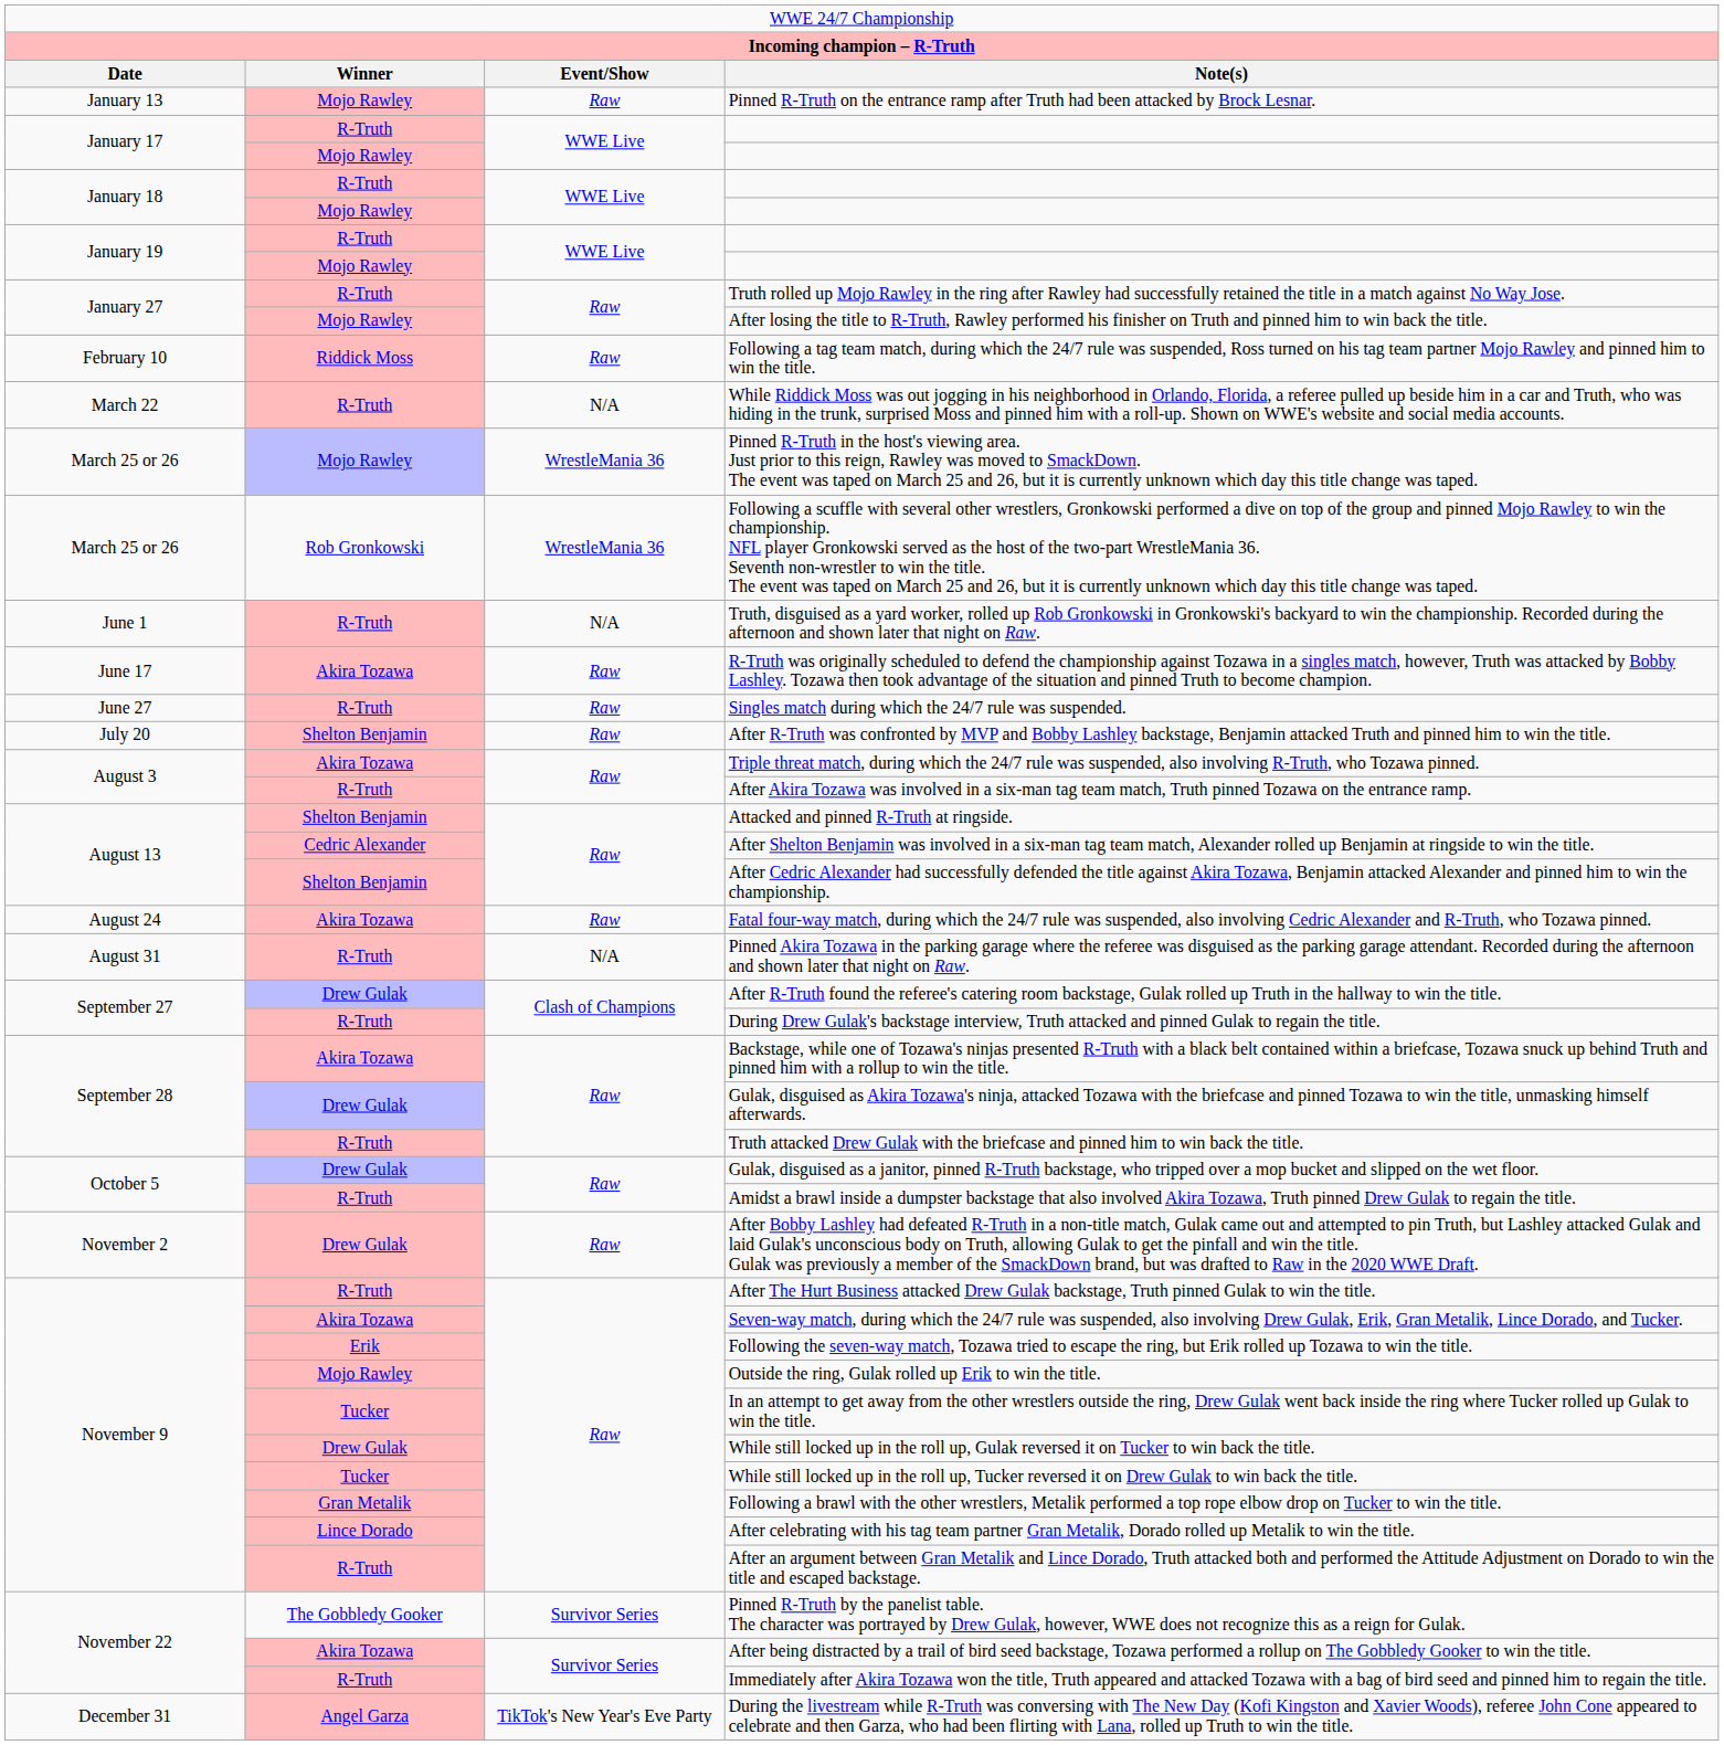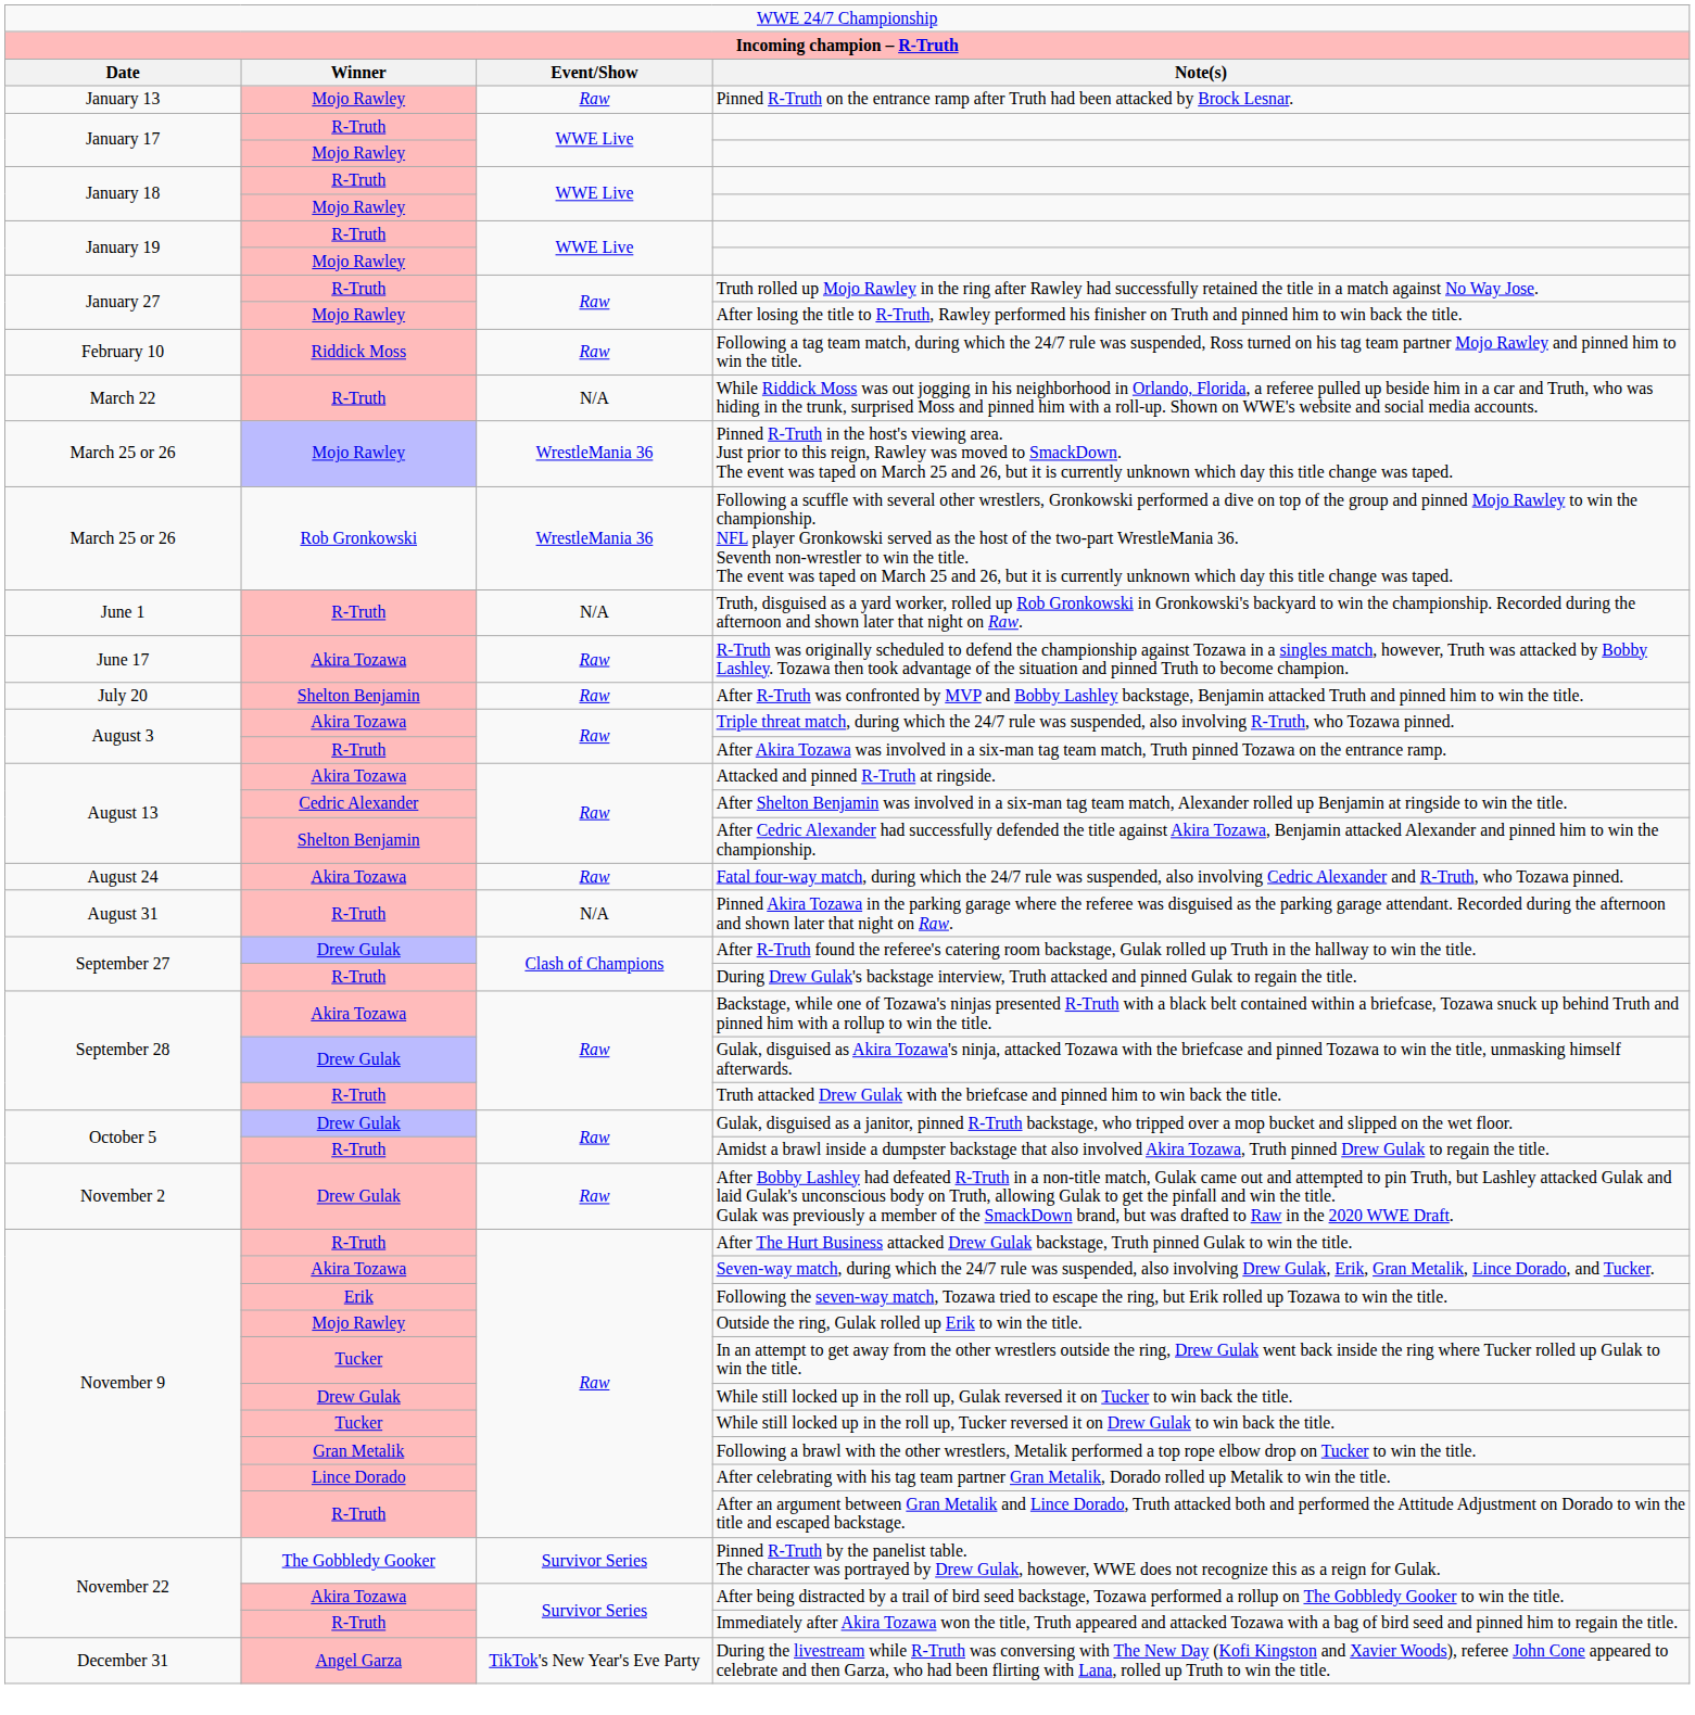 <table class="wikitable" style="text-align:center; width:100%;">
 <tr>
 <td colspan="4" style="text-align: center;"><a href='#'>WWE 24/7 Championship</a></td>
 </tr>
 <tr style="background:#FBB;">
 <td colspan="4" style="text-align: center;"><strong>Incoming champion – <a href='#'>R-Truth</a></strong></td>
 </tr>
 <tr>
 <th width=14%>Date</th>
 <th width=14%>Winner</th>
 <th width=14%>Event/Show</th>
 <th width=58%>Note(s)</th>
 </tr>
 <tr>
 <td>January 13</td>
 <td style="background:#FBB;"><a href='#'>Mojo Rawley</a></td>
 <td><em><a href='#'>Raw</a></em></td>
 <td style="text-align: left;">Pinned <a href='#'>R-Truth</a> on the entrance ramp after Truth had been attacked by <a href='#'>Brock Lesnar</a>.</td>
 </tr>
 <tr>
 <td rowspan=2>January 17</td>
 <td style="background:#FBB;"><a href='#'>R-Truth</a></td>
 <td rowspan="2"><a href='#'>WWE Live</a></td>
 <td style="text-align: left;"></td>
 </tr>
 <tr>
 <td style="background:#FBB;"><a href='#'>Mojo Rawley</a></td>
 <td style="text-align: left;"></td>
 </tr>
 <tr>
 <td rowspan=2>January 18</td>
 <td style="background:#FBB;"><a href='#'>R-Truth</a></td>
 <td rowspan="2"><a href='#'>WWE Live</a></td>
 <td style="text-align: left;"></td>
 </tr>
 <tr>
 <td style="background:#FBB;"><a href='#'>Mojo Rawley</a></td>
 <td style="text-align: left;"></td>
 </tr>
 <tr>
 <td rowspan=2>January 19</td>
 <td style="background:#FBB;"><a href='#'>R-Truth</a></td>
 <td rowspan="2"><a href='#'>WWE Live</a></td>
 <td style="text-align: left;"></td>
 </tr>
 <tr>
 <td style="background:#FBB;"><a href='#'>Mojo Rawley</a></td>
 <td style="text-align: left;"></td>
 </tr>
 <tr>
 <td rowspan=2>January 27</td>
 <td style="background:#FBB;"><a href='#'>R-Truth</a></td>
 <td rowspan="2"><em><a href='#'>Raw</a></em></td>
 <td style="text-align: left;">Truth rolled up <a href='#'>Mojo Rawley</a> in the ring after Rawley had successfully retained the title in a match against <a href='#'>No Way Jose</a>.</td>
 </tr>
 <tr>
 <td style="background:#FBB;"><a href='#'>Mojo Rawley</a></td>
 <td style="text-align: left;">After losing the title to <a href='#'>R-Truth</a>, Rawley performed his finisher on Truth and pinned him to win back the title.</td>
 </tr>
 <tr>
 <td>February 10</td>
 <td style="background:#FBB;"><a href='#'>Riddick Moss</a></td>
 <td><em><a href='#'>Raw</a></em></td>
 <td style="text-align: left;">Following a tag team match, during which the 24/7 rule was suspended, Ross turned on his tag team partner <a href='#'>Mojo Rawley</a> and pinned him to win the title.</td>
 </tr>
 <tr>
 <td>March 22</td>
 <td style="background:#FBB;"><a href='#'>R-Truth</a></td>
 <td>N/A</td>
 <td style="text-align: left;">While <a href='#'>Riddick Moss</a> was out jogging in his neighborhood in <a href='#'>Orlando, Florida</a>, a referee pulled up beside him in a car and Truth, who was hiding in the trunk, surprised Moss and pinned him with a roll-up. Shown on WWE's website and social media accounts.</td>
 </tr>
 <tr>
 <td>March 25 or 26<br></td>
 <td style="background:#BBF;"><a href='#'>Mojo Rawley</a></td>
 <td><a href='#'>WrestleMania 36</a><br></td>
 <td style="text-align: left;">Pinned <a href='#'>R-Truth</a> in the host's viewing area.<br>Just prior to this reign, Rawley was moved to <a href='#'>SmackDown</a>.<br>The event was taped on March 25 and 26, but it is currently unknown which day this title change was taped.</td>
 </tr>
 <tr>
 <td>March 25 or 26<br></td>
 <td><a href='#'>Rob Gronkowski</a></td>
 <td><a href='#'>WrestleMania 36</a><br></td>
 <td style="text-align: left;">Following a scuffle with several other wrestlers, Gronkowski performed a dive on top of the group and pinned <a href='#'>Mojo Rawley</a> to win the championship.<br><a href='#'>NFL</a> player Gronkowski served as the host of the two-part WrestleMania 36.<br>Seventh non-wrestler to win the title.<br>The event was taped on March 25 and 26, but it is currently unknown which day this title change was taped.</td>
 </tr>
 <tr>
 <td>June 1</td>
 <td style="background:#FBB;"><a href='#'>R-Truth</a></td>
 <td>N/A</td>
 <td style="text-align: left;">Truth, disguised as a yard worker, rolled up <a href='#'>Rob Gronkowski</a> in Gronkowski's backyard to win the championship. Recorded during the afternoon and shown later that night on <em><a href='#'>Raw</a></em>.</td>
 </tr>
 <tr>
 <td>June 17<br></td>
 <td style="background:#FBB;"><a href='#'>Akira Tozawa</a></td>
 <td><em><a href='#'>Raw</a></em></td>
 <td style="text-align: left;"><a href='#'>R-Truth</a> was originally scheduled to defend the championship against Tozawa in a <a href='#'>singles match</a>, however, Truth was attacked by <a href='#'>Bobby Lashley</a>. Tozawa then took advantage of the situation and pinned Truth to become champion.</td>
 </tr>
 <tr>
-<td>June 27<br></td>
-<td style="background:#FBB;"><a href='#'>R-Truth</a></td>
-<td><em><a href='#'>Raw</a></em></td>
-<td style="text-align: left;"><a href='#'>Singles match</a> during which the 24/7 rule was suspended.</td>
-</tr>
-<tr>
 <td>July 20</td>
 <td style="background:#FBB;"><a href='#'>Shelton Benjamin</a></td>
 <td><em><a href='#'>Raw</a></em></td>
 <td style="text-align: left;">After <a href='#'>R-Truth</a> was confronted by <a href='#'>MVP</a> and <a href='#'>Bobby Lashley</a> backstage, Benjamin attacked Truth and pinned him to win the title.</td>
 </tr>
 <tr>
 <td rowspan=2>August 3<br></td>
 <td style="background:#FBB;"><a href='#'>Akira Tozawa</a></td>
 <td rowspan="2"><em><a href='#'>Raw</a></em></td>
 <td style="text-align: left;"><a href='#'>Triple threat match</a>, during which the 24/7 rule was suspended, also involving <a href='#'>R-Truth</a>, who Tozawa pinned.</td>
 </tr>
 <tr>
 <td style="background:#FBB;"><a href='#'>R-Truth</a></td>
 <td align=left>After <a href='#'>Akira Tozawa</a> was involved in a six-man tag team match, Truth pinned Tozawa on the entrance ramp.</td>
 </tr>
 <tr>
 <td rowspan=3>August 13<br></td>
-<td style="background:#FBB;"><a href='#'>Shelton Benjamin</a></td>
+<td style="background:#FBB;"><a href='#'>Akira Tozawa</a></td>
 <td rowspan="3"><em><a href='#'>Raw</a></em></td>
 <td align="left">Attacked and pinned <a href='#'>R-Truth</a> at ringside.</td>
 </tr>
 <tr>
 <td style="background:#FBB;"><a href='#'>Cedric Alexander</a></td>
 <td align=left>After <a href='#'>Shelton Benjamin</a> was involved in a six-man tag team match, Alexander rolled up Benjamin at ringside to win the title.</td>
 </tr>
 <tr>
 <td style="background:#FBB;"><a href='#'>Shelton Benjamin</a></td>
 <td align=left>After <a href='#'>Cedric Alexander</a> had successfully defended the title against <a href='#'>Akira Tozawa</a>, Benjamin attacked Alexander and pinned him to win the championship.</td>
 </tr>
 <tr>
 <td>August 24</td>
 <td style="background:#FBB;"><a href='#'>Akira Tozawa</a></td>
 <td><em><a href='#'>Raw</a></em></td>
 <td align="left"><a href='#'>Fatal four-way match</a>, during which the 24/7 rule was suspended, also involving <a href='#'>Cedric Alexander</a> and <a href='#'>R-Truth</a>, who Tozawa pinned.</td>
 </tr>
 <tr>
 <td>August 31</td>
 <td style="background:#FBB;"><a href='#'>R-Truth</a></td>
 <td>N/A</td>
 <td style="text-align: left;">Pinned <a href='#'>Akira Tozawa</a> in the parking garage where the referee was disguised as the parking garage attendant. Recorded during the afternoon and shown later that night on <em><a href='#'>Raw</a></em>.</td>
 </tr>
 <tr>
 <td rowspan=2>September 27</td>
 <td style="background:#BBF;"><a href='#'>Drew Gulak</a></td>
 <td rowspan=2><a href='#'>Clash of Champions</a></td>
 <td align=left>After <a href='#'>R-Truth</a> found the referee's catering room backstage, Gulak rolled up Truth in the hallway to win the title.</td>
 </tr>
 <tr>
 <td style="background:#FBB;"><a href='#'>R-Truth</a></td>
 <td align=left>During <a href='#'>Drew Gulak</a>'s backstage interview, Truth attacked and pinned Gulak to regain the title.</td>
 </tr>
 <tr>
 <td rowspan=3>September 28</td>
 <td style="background:#FBB;"><a href='#'>Akira Tozawa</a></td>
 <td rowspan="3"><em><a href='#'>Raw</a></em></td>
 <td align=left>Backstage, while one of Tozawa's ninjas presented <a href='#'>R-Truth</a> with a black belt contained within a briefcase, Tozawa snuck up behind Truth and pinned him with a rollup to win the title.</td>
 </tr>
 <tr>
 <td style="background:#BBF;"><a href='#'>Drew Gulak</a></td>
 <td align=left>Gulak, disguised as <a href='#'>Akira Tozawa</a>'s ninja, attacked Tozawa with the briefcase and pinned Tozawa to win the title, unmasking himself afterwards.</td>
 </tr>
 <tr>
 <td style="background:#FBB;"><a href='#'>R-Truth</a></td>
 <td align=left>Truth attacked <a href='#'>Drew Gulak</a> with the briefcase and pinned him to win back the title.</td>
 </tr>
 <tr>
 <td rowspan=2>October 5</td>
 <td style="background:#BBF;"><a href='#'>Drew Gulak</a></td>
 <td rowspan="2"><em><a href='#'>Raw</a></em></td>
 <td align="left">Gulak, disguised as a janitor, pinned <a href='#'>R-Truth</a> backstage, who tripped over a mop bucket and slipped on the wet floor.</td>
 </tr>
 <tr>
 <td style="background:#FBB;"><a href='#'>R-Truth</a></td>
 <td align=left>Amidst a brawl inside a dumpster backstage that also involved <a href='#'>Akira Tozawa</a>, Truth pinned <a href='#'>Drew Gulak</a> to regain the title.</td>
 </tr>
 <tr>
 <td>November 2</td>
 <td style="background:#FBB;"><a href='#'>Drew Gulak</a></td>
 <td><em><a href='#'>Raw</a></em></td>
 <td align="left">After <a href='#'>Bobby Lashley</a> had defeated <a href='#'>R-Truth</a> in a non-title match, Gulak came out and attempted to pin Truth, but Lashley attacked Gulak and laid Gulak's unconscious body on Truth, allowing Gulak to get the pinfall and win the title.<br>Gulak was previously a member of the <a href='#'>SmackDown</a> brand, but was drafted to <a href='#'>Raw</a> in the <a href='#'>2020 WWE Draft</a>.</td>
 </tr>
 <tr>
 <td rowspan=10>November 9</td>
 <td style="background:#FBB;"><a href='#'>R-Truth</a></td>
 <td rowspan="10"><em><a href='#'>Raw</a></em></td>
 <td align="left">After <a href='#'>The Hurt Business</a> attacked <a href='#'>Drew Gulak</a> backstage, Truth pinned Gulak to win the title.</td>
 </tr>
 <tr>
 <td style="background:#FBB;"><a href='#'>Akira Tozawa</a></td>
 <td align=left><a href='#'>Seven-way match</a>, during which the 24/7 rule was suspended, also involving <a href='#'>Drew Gulak</a>, <a href='#'>Erik</a>, <a href='#'>Gran Metalik</a>, <a href='#'>Lince Dorado</a>, and <a href='#'>Tucker</a>.</td>
 </tr>
 <tr>
 <td style="background:#FBB;"><a href='#'>Erik</a></td>
 <td align=left>Following the <a href='#'>seven-way match</a>, Tozawa tried to escape the ring, but Erik rolled up Tozawa to win the title.</td>
 </tr>
 <tr>
 <td style="background:#FBB;"><a href='#'>Mojo Rawley</a></td>
 <td align=left>Outside the ring, Gulak rolled up <a href='#'>Erik</a> to win the title.</td>
 </tr>
 <tr>
 <td style="background:#FBB;"><a href='#'>Tucker</a></td>
 <td align=left>In an attempt to get away from the other wrestlers outside the ring, <a href='#'>Drew Gulak</a> went back inside the ring where Tucker rolled up Gulak to win the title.</td>
 </tr>
 <tr>
 <td style="background:#FBB;"><a href='#'>Drew Gulak</a></td>
 <td align=left>While still locked up in the roll up, Gulak reversed it on <a href='#'>Tucker</a> to win back the title.</td>
 </tr>
 <tr>
 <td style="background:#FBB;"><a href='#'>Tucker</a></td>
 <td align=left>While still locked up in the roll up, Tucker reversed it on <a href='#'>Drew Gulak</a> to win back the title.</td>
 </tr>
 <tr>
 <td style="background:#FBB;"><a href='#'>Gran Metalik</a></td>
 <td align=left>Following a brawl with the other wrestlers, Metalik performed a top rope elbow drop on <a href='#'>Tucker</a> to win the title.</td>
 </tr>
 <tr>
 <td style="background:#FBB;"><a href='#'>Lince Dorado</a></td>
 <td align=left>After celebrating with his tag team partner <a href='#'>Gran Metalik</a>, Dorado rolled up Metalik to win the title.</td>
 </tr>
 <tr>
 <td style="background:#FBB;"><a href='#'>R-Truth</a></td>
 <td align=left>After an argument between <a href='#'>Gran Metalik</a> and <a href='#'>Lince Dorado</a>, Truth attacked both and performed the Attitude Adjustment on Dorado to win the title and escaped backstage.</td>
 </tr>
 <tr>
 <td rowspan=3>November 22</td>
 <td><a href='#'>The Gobbledy Gooker</a></td>
 <td><a href='#'>Survivor Series</a><br></td>
 <td align=left>Pinned <a href='#'>R-Truth</a> by the panelist table.<br>The character was portrayed by <a href='#'>Drew Gulak</a>, however, WWE does not recognize this as a reign for Gulak.</td>
 </tr>
 <tr>
 <td style="background:#FBB;"><a href='#'>Akira Tozawa</a></td>
 <td rowspan=2><a href='#'>Survivor Series</a></td>
 <td align=left>After being distracted by a trail of bird seed backstage, Tozawa performed a rollup on <a href='#'>The Gobbledy Gooker</a> to win the title.</td>
 </tr>
 <tr>
 <td style="background:#FBB;"><a href='#'>R-Truth</a></td>
 <td align=left>Immediately after <a href='#'>Akira Tozawa</a> won the title, Truth appeared and attacked Tozawa with a bag of bird seed and pinned him to regain the title.</td>
 </tr>
 <tr>
 <td>December 31</td>
 <td style="background:#FBB;"><a href='#'>Angel Garza</a></td>
 <td><a href='#'>TikTok</a>'s New Year's Eve Party</td>
 <td align=left>During the <a href='#'>livestream</a> while <a href='#'>R-Truth</a> was conversing with <a href='#'>The New Day</a> (<a href='#'>Kofi Kingston</a> and <a href='#'>Xavier Woods</a>), referee <a href='#'>John Cone</a> appeared to celebrate and then Garza, who had been flirting with <a href='#'>Lana</a>, rolled up Truth to win the title.</td>
 </tr>
 </table>
